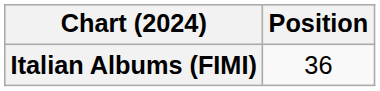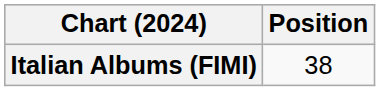 <table class="wikitable plainrowheaders" style="text-align:center">
 <tr>
 <th scope="col">Chart (2024)</th>
 <th scope="col">Position</th>
 </tr>
 <tr>
 <th scope="row">Italian Albums (FIMI)</th>
-<td>36</td>
+<td>38</td>
 </tr>
 </table>
